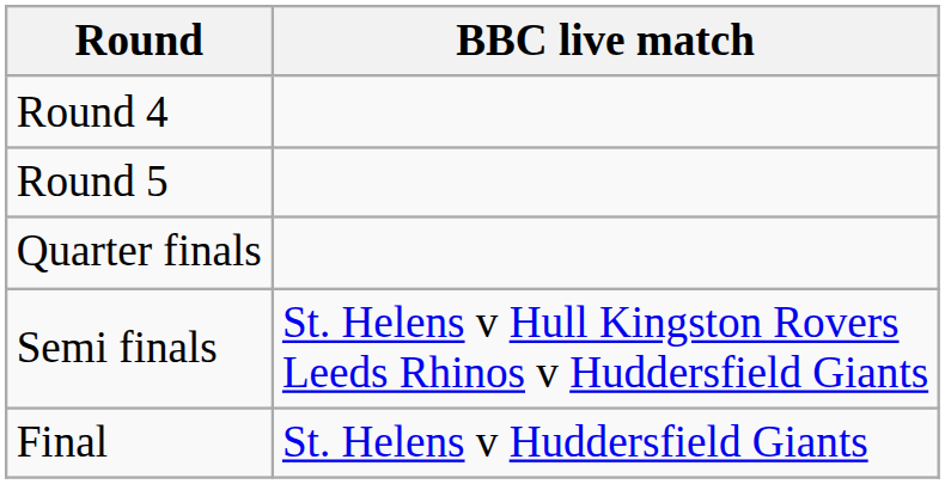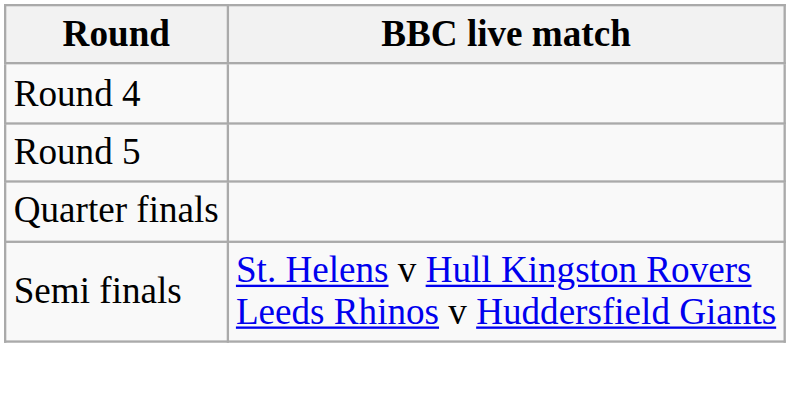 <table class="wikitable">
 <tr>
 <th>Round</th>
 <th>BBC live match</th>
 </tr>
 <tr>
 <td>Round 4</td>
 <td></td>
 </tr>
 <tr>
 <td>Round 5</td>
 <td></td>
 </tr>
 <tr>
 <td>Quarter finals</td>
 <td></td>
 </tr>
 <tr>
 <td>Semi finals</td>
 <td><a href='#'>St. Helens</a> v <a href='#'>Hull Kingston Rovers</a><br><a href='#'>Leeds Rhinos</a> v <a href='#'>Huddersfield Giants</a></td>
 </tr>
-<tr>
-<td>Final</td>
-<td><a href='#'>St. Helens</a> v <a href='#'>Huddersfield Giants</a></td>
-</tr>
 </table>
